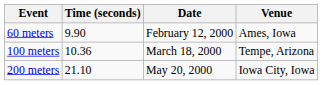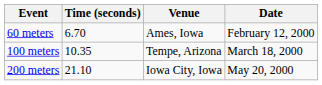 <table class="wikitable">
 <tr>
 <th>Event</th>
 <th>Time (seconds)</th>
+<th>Venue</th>
 <th>Date</th>
-<th>Venue</th>
 </tr>
 <tr>
 <td><a href='#'>60 meters</a></td>
-<td>9.90</td>
+<td>6.70</td>
+<td>Ames, Iowa</td>
 <td>February 12, 2000</td>
-<td>Ames, Iowa</td>
 </tr>
 <tr>
 <td><a href='#'>100 meters</a></td>
-<td>10.36</td>
+<td>10.35</td>
+<td>Tempe, Arizona</td>
 <td>March 18, 2000</td>
-<td>Tempe, Arizona</td>
 </tr>
 <tr>
 <td><a href='#'>200 meters</a></td>
 <td>21.10</td>
+<td>Iowa City, Iowa</td>
 <td>May 20, 2000</td>
-<td>Iowa City, Iowa</td>
 </tr>
 </table>
